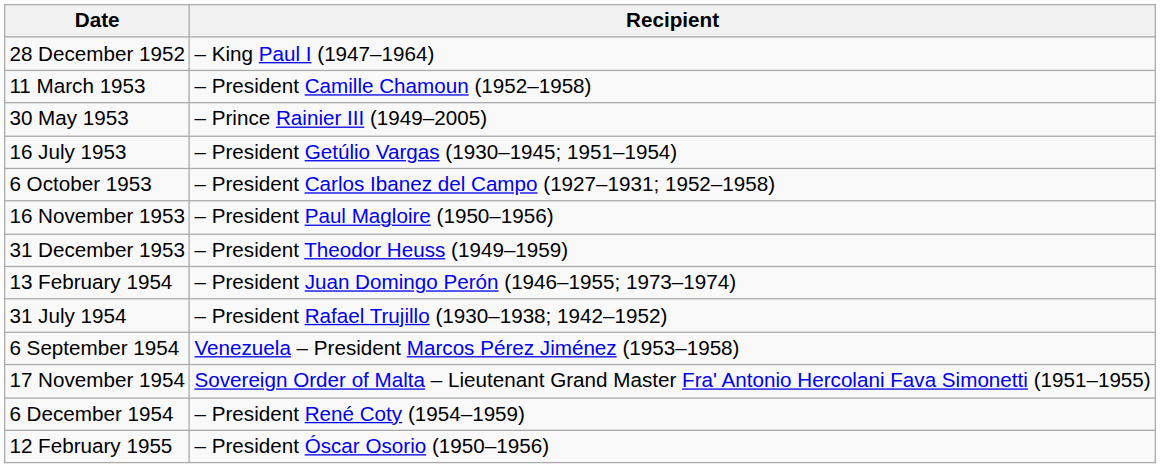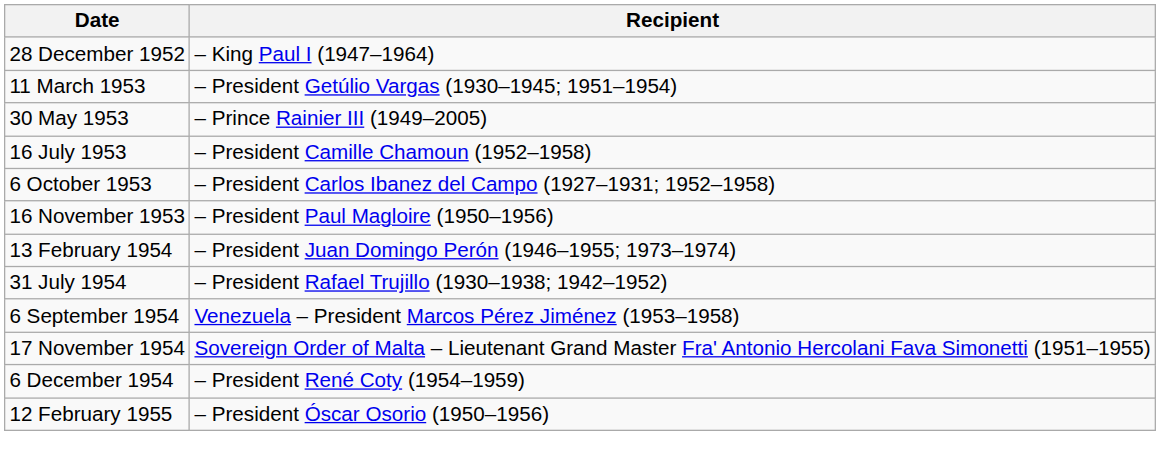 <table class="wikitable">
 <tr>
 <th>Date</th>
 <th>Recipient</th>
 </tr>
 <tr>
 <td>28 December 1952</td>
 <td> – King <a href='#'>Paul I</a> (1947–1964)</td>
 </tr>
 <tr>
 <td>11 March 1953</td>
-<td> – President <a href='#'>Camille Chamoun</a> (1952–1958)</td>
+<td> – President <a href='#'>Getúlio Vargas</a> (1930–1945; 1951–1954)</td>
 </tr>
 <tr>
 <td>30 May 1953</td>
 <td> – Prince <a href='#'>Rainier III</a> (1949–2005)</td>
 </tr>
 <tr>
 <td>16 July 1953</td>
-<td> – President <a href='#'>Getúlio Vargas</a> (1930–1945; 1951–1954)</td>
+<td> – President <a href='#'>Camille Chamoun</a> (1952–1958)</td>
 </tr>
 <tr>
 <td>6 October 1953</td>
 <td> – President <a href='#'>Carlos Ibanez del Campo</a> (1927–1931; 1952–1958)</td>
 </tr>
 <tr>
 <td>16 November 1953</td>
 <td> – President <a href='#'>Paul Magloire</a> (1950–1956)</td>
-</tr>
-<tr>
-<td>31 December 1953</td>
-<td> – President <a href='#'>Theodor Heuss</a> (1949–1959)</td>
 </tr>
 <tr>
 <td>13 February 1954</td>
 <td> – President <a href='#'>Juan Domingo Perón</a> (1946–1955; 1973–1974)</td>
 </tr>
 <tr>
 <td>31 July 1954</td>
 <td> – President <a href='#'>Rafael Trujillo</a> (1930–1938; 1942–1952)</td>
 </tr>
 <tr>
 <td>6 September 1954</td>
 <td> <a href='#'>Venezuela</a> – President <a href='#'>Marcos Pérez Jiménez</a> (1953–1958)</td>
 </tr>
 <tr>
 <td>17 November 1954</td>
 <td> <a href='#'>Sovereign Order of Malta</a> – Lieutenant Grand Master <a href='#'>Fra' Antonio Hercolani Fava Simonetti</a> (1951–1955)</td>
 </tr>
 <tr>
 <td>6 December 1954</td>
 <td> – President <a href='#'>René Coty</a> (1954–1959)</td>
 </tr>
 <tr>
 <td>12 February 1955</td>
 <td> – President <a href='#'>Óscar Osorio</a> (1950–1956)</td>
 </tr>
 </table>
